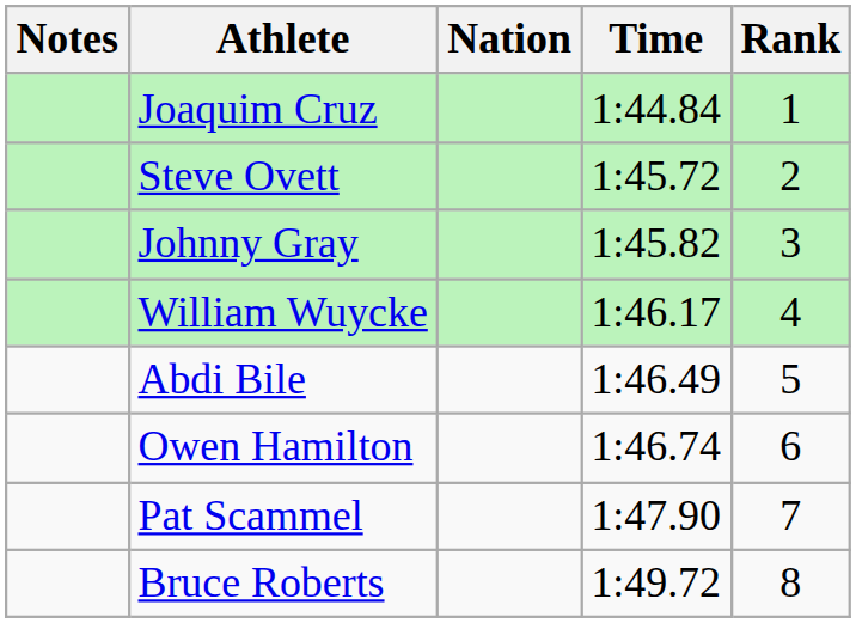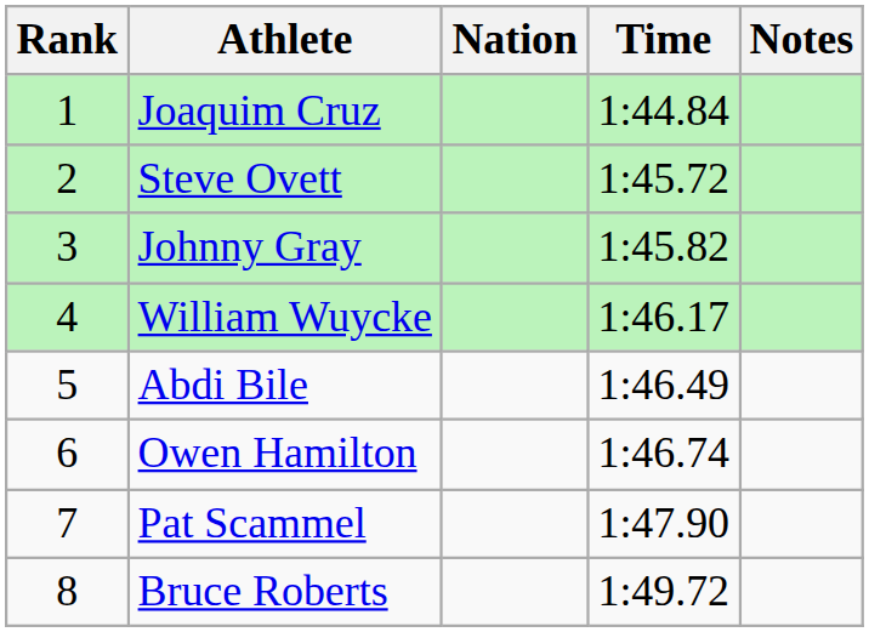 <table class="wikitable sortable" style="text-align:center">
 <tr>
-<th>Notes</th>
+<th>Rank</th>
 <th>Athlete</th>
 <th>Nation</th>
 <th>Time</th>
-<th>Rank</th>
+<th>Notes</th>
 </tr>
 <tr style="background:#bbf3bb;">
-<td></td>
+<td>1</td>
 <td align=left><a href='#'>Joaquim Cruz</a></td>
 <td align=left></td>
 <td>1:44.84</td>
-<td>1</td>
+<td></td>
 </tr>
 <tr style="background:#bbf3bb;">
-<td></td>
+<td>2</td>
 <td align=left><a href='#'>Steve Ovett</a></td>
 <td align=left></td>
 <td>1:45.72</td>
-<td>2</td>
+<td></td>
 </tr>
 <tr style="background:#bbf3bb;">
-<td></td>
+<td>3</td>
 <td align=left><a href='#'>Johnny Gray</a></td>
 <td align=left></td>
 <td>1:45.82</td>
-<td>3</td>
+<td></td>
 </tr>
 <tr style="background:#bbf3bb;">
-<td></td>
+<td>4</td>
 <td align=left><a href='#'>William Wuycke</a></td>
 <td align=left></td>
 <td>1:46.17</td>
-<td>4</td>
+<td></td>
 </tr>
 <tr>
-<td></td>
+<td>5</td>
 <td align=left><a href='#'>Abdi Bile</a></td>
 <td align=left></td>
 <td>1:46.49</td>
-<td>5</td>
+<td></td>
 </tr>
 <tr>
-<td></td>
+<td>6</td>
 <td align=left><a href='#'>Owen Hamilton</a></td>
 <td align=left></td>
 <td>1:46.74</td>
-<td>6</td>
+<td></td>
 </tr>
 <tr>
-<td></td>
+<td>7</td>
 <td align=left><a href='#'>Pat Scammel</a></td>
 <td align=left></td>
 <td>1:47.90</td>
-<td>7</td>
+<td></td>
 </tr>
 <tr>
-<td></td>
+<td>8</td>
 <td align=left><a href='#'>Bruce Roberts</a></td>
 <td align=left></td>
 <td>1:49.72</td>
-<td>8</td>
+<td></td>
 </tr>
 </table>
